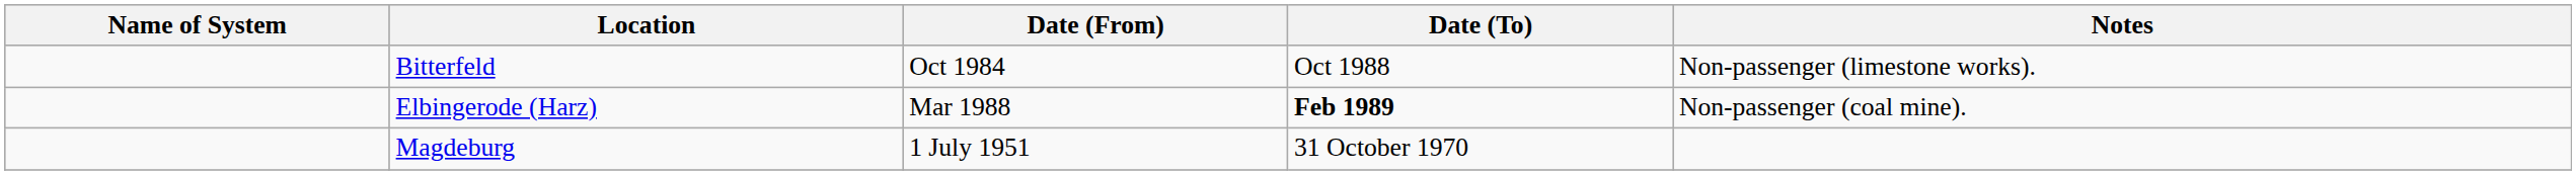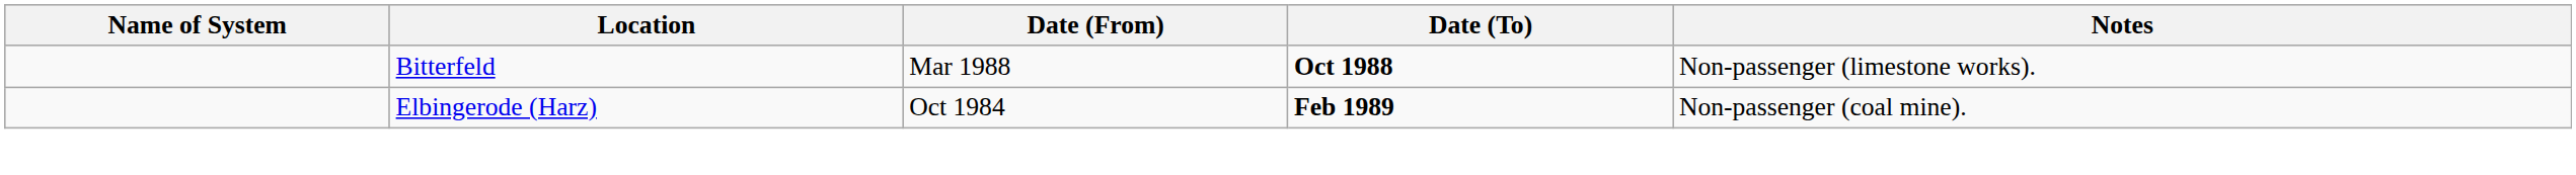 <table class="wikitable" style="width:100%;">
 <tr>
 <th style="width:15%;">Name of System</th>
 <th style="width:20%;">Location</th>
 <th style="width:15%;">Date (From)</th>
 <th style="width:15%;">Date (To)</th>
 <th style="width:35%;">Notes</th>
 </tr>
 <tr>
 <td> </td>
 <td><a href='#'>Bitterfeld</a></td>
-<td>Oct 1984</td>
-<td>Oct 1988</td>
+<td>Mar 1988</td>
+<td><strong>Oct 1988</strong></td>
 <td>Non-passenger (limestone works).</td>
 </tr>
 <tr>
 <td> </td>
 <td><a href='#'>Elbingerode (Harz)</a></td>
-<td>Mar 1988</td>
+<td>Oct 1984</td>
 <td><strong>Feb 1989</strong></td>
 <td>Non-passenger (coal mine).</td>
 </tr>
-<tr>
-<td> </td>
-<td><a href='#'>Magdeburg</a></td>
-<td>1 July 1951</td>
-<td>31 October 1970</td>
-<td> </td>
-</tr>
 </table>
